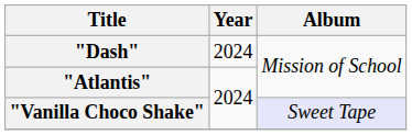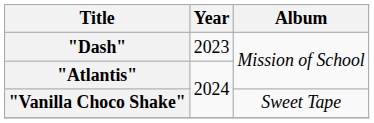 <table class="wikitable plainrowheaders" style="text-align:center">
 <tr>
 <th scope="col">Title</th>
 <th scope="col">Year</th>
 <th scope="col">Album</th>
 </tr>
 <tr>
 <th scope="row">"Dash"</th>
-<td>2024</td>
+<td>2023</td>
 <td rowspan="2"><em>Mission of School</em></td>
 </tr>
 <tr>
 <th scope="row">"Atlantis"</th>
 <td rowspan="2">2024</td>
 </tr>
 <tr>
 <th scope="row">"Vanilla Choco Shake"</th>
-<td style="background: lavender;"><em>Sweet Tape</em></td>
+<td><em>Sweet Tape</em></td>
 </tr>
 <tr>
 </tr>
 </table>
